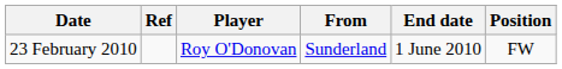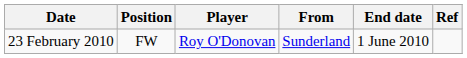 <table class="wikitable" style="font-size: 95%; text-align: center;">
 <tr>
 <th>Date</th>
-<th>Ref</th>
+<th>Position</th>
 <th>Player</th>
 <th>From</th>
 <th>End date</th>
-<th>Position</th>
+<th>Ref</th>
 </tr>
 <tr>
 <td>23 February 2010</td>
-<td></td>
+<td>FW</td>
 <td><a href='#'>Roy O'Donovan</a></td>
 <td><a href='#'>Sunderland</a></td>
 <td>1 June 2010</td>
-<td>FW</td>
+<td></td>
 </tr>
 </table>
